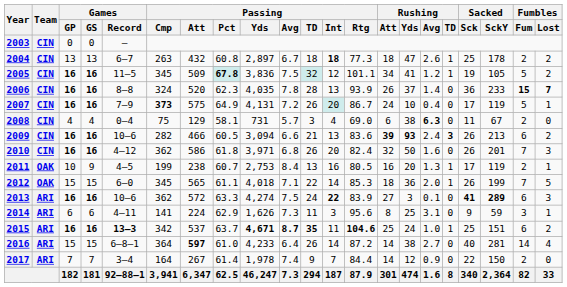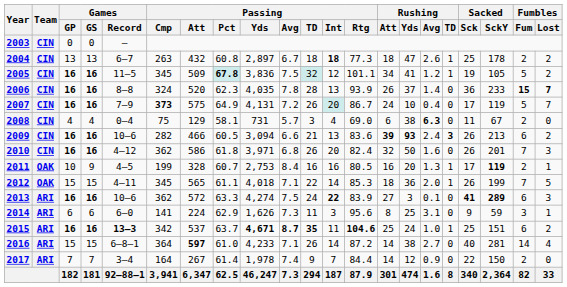 <table class="wikitable" style="text-align: center;">
 <tr>
 <th rowspan="2">Year</th>
 <th rowspan="2">Team</th>
 <th colspan="3">Games</th>
 <th colspan="8">Passing</th>
 <th colspan="4">Rushing</th>
 <th colspan="2">Sacked</th>
 <th colspan="2">Fumbles</th>
 </tr>
 <tr>
 <th>GP</th>
 <th>GS</th>
 <th>Record</th>
 <th>Cmp</th>
 <th>Att</th>
 <th>Pct</th>
 <th>Yds</th>
 <th>Avg</th>
 <th>TD</th>
 <th>Int</th>
 <th>Rtg</th>
 <th>Att</th>
 <th>Yds</th>
 <th>Avg</th>
 <th>TD</th>
 <th>Sck</th>
 <th>SckY</th>
 <th>Fum</th>
 <th>Lost</th>
 </tr>
 <tr>
 <th><a href='#'>2003</a></th>
 <th><a href='#'>CIN</a></th>
 <td>0</td>
 <td>0</td>
 <td>—</td>
 <td colspan="16"></td>
 </tr>
 <tr>
 <th><a href='#'>2004</a></th>
 <th><a href='#'>CIN</a></th>
 <td>13</td>
 <td>13</td>
 <td>6–7</td>
 <td>263</td>
 <td>432</td>
 <td>60.8</td>
 <td>2,897</td>
 <td>6.7</td>
 <td>18</td>
 <td><strong>18</strong></td>
 <td>77.3</td>
 <td>18</td>
 <td>47</td>
 <td>2.6</td>
 <td>1</td>
 <td>25</td>
 <td>178</td>
 <td>2</td>
 <td>2</td>
 </tr>
 <tr>
 <th><a href='#'>2005</a></th>
 <th><a href='#'>CIN</a></th>
 <td><strong>16</strong></td>
 <td><strong>16</strong></td>
 <td>11–5</td>
 <td>345</td>
 <td>509</td>
 <td style="background:#cfecec;"><strong>67.8</strong></td>
 <td>3,836</td>
 <td>7.5</td>
 <td style="background:#cfecec;">32</td>
 <td>12</td>
 <td>101.1</td>
 <td>34</td>
 <td>41</td>
 <td>1.2</td>
 <td>1</td>
 <td>19</td>
 <td>105</td>
 <td>5</td>
 <td>2</td>
 </tr>
 <tr>
 <th><a href='#'>2006</a></th>
 <th><a href='#'>CIN</a></th>
 <td><strong>16</strong></td>
 <td><strong>16</strong></td>
 <td>8–8</td>
 <td>324</td>
 <td>520</td>
 <td>62.3</td>
 <td>4,035</td>
 <td>7.8</td>
 <td>28</td>
 <td>13</td>
 <td>93.9</td>
 <td>26</td>
 <td>37</td>
 <td>1.4</td>
 <td>0</td>
 <td>36</td>
 <td>233</td>
 <td><strong>15</strong></td>
 <td><strong>7</strong></td>
 </tr>
 <tr>
 <th><a href='#'>2007</a></th>
 <th><a href='#'>CIN</a></th>
 <td><strong>16</strong></td>
 <td><strong>16</strong></td>
 <td>7–9</td>
 <td><strong>373</strong></td>
 <td>575</td>
 <td>64.9</td>
 <td>4,131</td>
 <td>7.2</td>
 <td>26</td>
 <td style="background:#cfecec;">20</td>
 <td>86.7</td>
 <td>24</td>
 <td>10</td>
 <td>0.4</td>
 <td>0</td>
 <td>17</td>
 <td>119</td>
 <td>5</td>
-<td>1</td>
+<td>7</td>
 </tr>
 <tr>
 <th><a href='#'>2008</a></th>
 <th><a href='#'>CIN</a></th>
 <td>4</td>
 <td>4</td>
 <td>0–4</td>
 <td>75</td>
 <td>129</td>
 <td>58.1</td>
 <td>731</td>
 <td>5.7</td>
 <td>3</td>
 <td>4</td>
 <td>69.0</td>
 <td>6</td>
 <td>38</td>
 <td><strong>6.3</strong></td>
 <td>0</td>
 <td>11</td>
 <td>67</td>
 <td>2</td>
 <td>0</td>
 </tr>
 <tr>
 <th><a href='#'>2009</a></th>
 <th><a href='#'>CIN</a></th>
 <td><strong>16</strong></td>
 <td><strong>16</strong></td>
 <td>10–6</td>
 <td>282</td>
 <td>466</td>
 <td>60.5</td>
 <td>3,094</td>
 <td>6.6</td>
 <td>21</td>
 <td>13</td>
 <td>83.6</td>
 <td><strong>39</strong></td>
 <td><strong>93</strong></td>
 <td>2.4</td>
 <td><strong>3</strong></td>
 <td>26</td>
 <td>213</td>
 <td>6</td>
 <td>2</td>
 </tr>
 <tr>
 <th><a href='#'>2010</a></th>
 <th><a href='#'>CIN</a></th>
 <td><strong>16</strong></td>
 <td><strong>16</strong></td>
 <td>4–12</td>
 <td>362</td>
 <td>586</td>
 <td>61.8</td>
 <td>3,971</td>
 <td>6.8</td>
 <td>26</td>
 <td>20</td>
 <td>82.4</td>
 <td>32</td>
 <td>50</td>
 <td>1.6</td>
 <td>0</td>
 <td>26</td>
 <td>201</td>
 <td>7</td>
 <td>3</td>
 </tr>
 <tr>
 <th><a href='#'>2011</a></th>
 <th><a href='#'>OAK</a></th>
 <td>10</td>
 <td>9</td>
 <td>4–5</td>
 <td>199</td>
-<td>238</td>
+<td>328</td>
 <td>60.7</td>
 <td>2,753</td>
 <td>8.4</td>
-<td>13</td>
+<td>16</td>
 <td>16</td>
 <td>80.5</td>
 <td>16</td>
 <td>20</td>
 <td>1.3</td>
 <td>1</td>
 <td>17</td>
-<td>119</td>
+<td><strong>119</strong></td>
 <td>2</td>
 <td>1</td>
 </tr>
 <tr>
 <th><a href='#'>2012</a></th>
 <th><a href='#'>OAK</a></th>
 <td>15</td>
 <td>15</td>
-<td>6–0</td>
+<td>4–11</td>
 <td>345</td>
 <td>565</td>
 <td>61.1</td>
 <td>4,018</td>
 <td>7.1</td>
 <td>22</td>
 <td>14</td>
 <td>85.3</td>
 <td>18</td>
 <td>36</td>
 <td>2.0</td>
 <td>1</td>
 <td>26</td>
 <td>199</td>
 <td>7</td>
 <td>5</td>
 </tr>
 <tr>
 <th><a href='#'>2013</a></th>
 <th><a href='#'>ARI</a></th>
 <td><strong>16</strong></td>
 <td><strong>16</strong></td>
 <td>10–6</td>
 <td>362</td>
 <td>572</td>
 <td>63.3</td>
 <td>4,274</td>
 <td>7.5</td>
 <td>24</td>
 <td><strong>22</strong></td>
 <td>83.9</td>
 <td>27</td>
 <td>3</td>
 <td>0.1</td>
 <td>0</td>
 <td><strong>41</strong></td>
 <td><strong>289</strong></td>
 <td>6</td>
 <td>3</td>
 </tr>
 <tr>
 <th><a href='#'>2014</a></th>
 <th><a href='#'>ARI</a></th>
 <td>6</td>
 <td>6</td>
-<td>4–11</td>
+<td>6–0</td>
 <td>141</td>
 <td>224</td>
 <td>62.9</td>
 <td>1,626</td>
 <td>7.3</td>
 <td>11</td>
 <td>3</td>
 <td>95.6</td>
 <td>8</td>
 <td>25</td>
 <td>3.1</td>
 <td>0</td>
 <td>9</td>
 <td>59</td>
 <td>3</td>
 <td>1</td>
 </tr>
 <tr>
 <th><a href='#'>2015</a></th>
 <th><a href='#'>ARI</a></th>
 <td><strong>16</strong></td>
 <td><strong>16</strong></td>
 <td><strong>13–3</strong></td>
 <td>342</td>
 <td>537</td>
 <td>63.7</td>
 <td><strong>4,671</strong></td>
 <td><strong>8.7</strong></td>
 <td><strong>35</strong></td>
 <td>11</td>
 <td><strong>104.6</strong></td>
 <td>25</td>
 <td>24</td>
 <td>1.0</td>
 <td>1</td>
 <td>25</td>
 <td>151</td>
 <td>6</td>
 <td>2</td>
 </tr>
 <tr>
 <th><a href='#'>2016</a></th>
 <th><a href='#'>ARI</a></th>
 <td>15</td>
 <td>15</td>
 <td>6–8–1</td>
 <td>364</td>
 <td><strong>597</strong></td>
 <td>61.0</td>
 <td>4,233</td>
-<td>6.4</td>
+<td>7.1</td>
 <td>26</td>
 <td>14</td>
 <td>87.2</td>
 <td>14</td>
 <td>38</td>
 <td>2.7</td>
 <td>0</td>
 <td>40</td>
 <td>281</td>
 <td>14</td>
 <td>4</td>
 </tr>
 <tr>
 <th><a href='#'>2017</a></th>
 <th><a href='#'>ARI</a></th>
 <td>7</td>
 <td>7</td>
 <td>3–4</td>
 <td>164</td>
 <td>267</td>
 <td>61.4</td>
 <td>1,978</td>
 <td>7.4</td>
 <td>9</td>
 <td>7</td>
 <td>84.4</td>
 <td>14</td>
 <td>12</td>
 <td>0.9</td>
 <td>0</td>
 <td>22</td>
 <td>150</td>
 <td>2</td>
 <td>0</td>
 </tr>
 <tr>
 <th colspan="2"></th>
 <th>182</th>
 <th>181</th>
 <th>92–88–1</th>
 <th>3,941</th>
 <th>6,347</th>
 <th>62.5</th>
 <th>46,247</th>
 <th>7.3</th>
 <th>294</th>
 <th>187</th>
 <th>87.9</th>
 <th>301</th>
 <th>474</th>
 <th>1.6</th>
 <th>8</th>
 <th>340</th>
 <th>2,364</th>
 <th>82</th>
 <th>33</th>
 </tr>
 </table>
